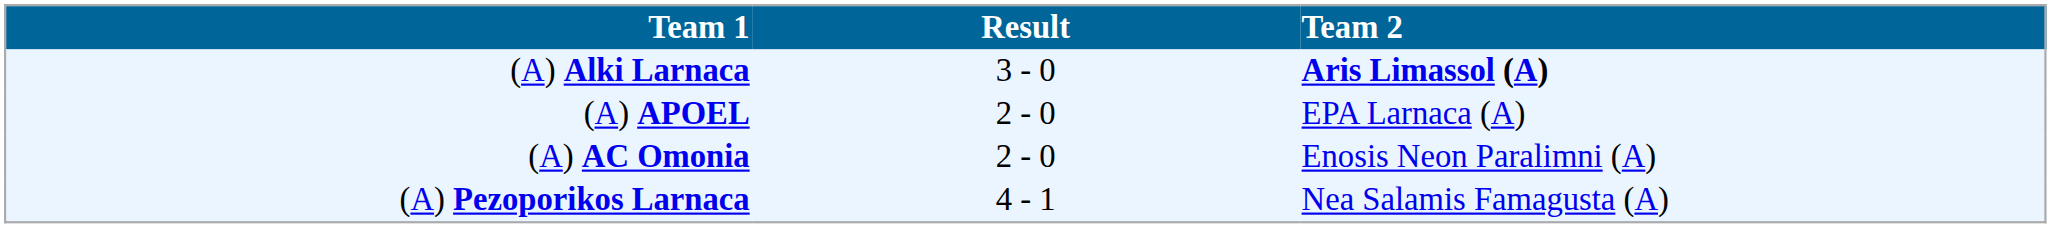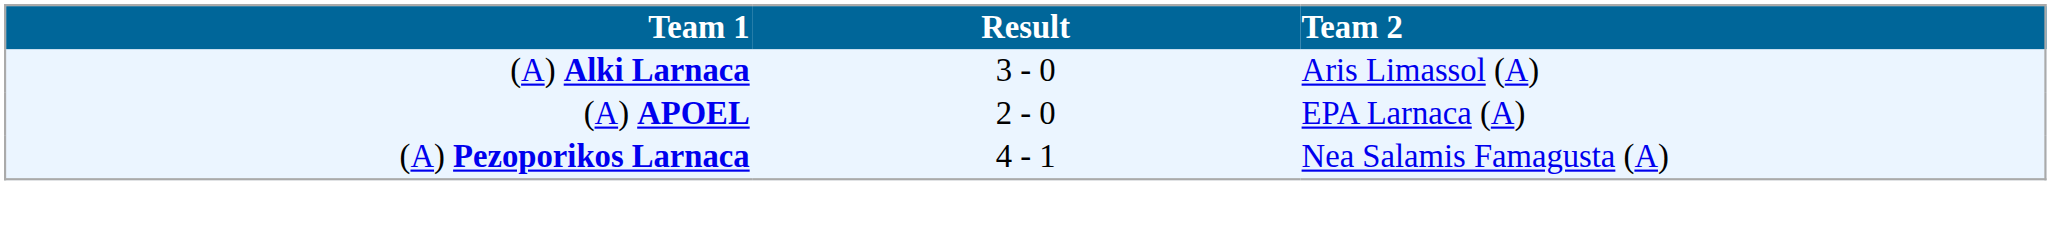 <table cellspacing="0" style="background: #EBF5FF; border: 1px #aaa solid; border-collapse: collapse; font-size: 95%;" width=60%>
 <tr bgcolor=#006699 style="color:white;">
 <th width=30% align="right">Team 1</th>
 <th width=22% align="center">Result</th>
 <th width=30% align="left">Team 2</th>
 </tr>
 <tr>
 <td align=right>(<a href='#'>A</a>) <strong><a href='#'>Alki Larnaca</a></strong></td>
 <td align=center>3 - 0</td>
-<td align=left><strong><a href='#'>Aris Limassol</a> (<a href='#'>A</a>)</strong></td>
+<td align=left><a href='#'>Aris Limassol</a> (<a href='#'>A</a>)</td>
 </tr>
 <tr>
 <td align=right>(<a href='#'>A</a>) <strong><a href='#'>APOEL</a></strong></td>
 <td align=center>2 - 0</td>
 <td align=left><a href='#'>EPA Larnaca</a> (<a href='#'>A</a>)</td>
-</tr>
-<tr>
-<td align=right>(<a href='#'>A</a>) <strong><a href='#'>AC Omonia</a></strong></td>
-<td align=center>2 - 0</td>
-<td align=left><a href='#'>Enosis Neon Paralimni</a> (<a href='#'>A</a>)</td>
 </tr>
 <tr>
 <td align=right>(<a href='#'>A</a>) <strong><a href='#'>Pezoporikos Larnaca</a></strong></td>
 <td align=center>4 - 1</td>
 <td align=left><a href='#'>Nea Salamis Famagusta</a> (<a href='#'>A</a>)</td>
 </tr>
 <tr>
 </tr>
 </table>
